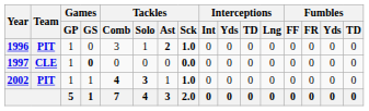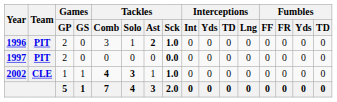 <table class="wikitable" style="text-align:center">
 <tr>
 <th rowspan="2">Year</th>
 <th rowspan="2">Team</th>
 <th colspan="2">Games</th>
 <th colspan="4">Tackles</th>
 <th colspan="4">Interceptions</th>
 <th colspan="4">Fumbles</th>
 </tr>
 <tr>
 <th>GP</th>
 <th>GS</th>
 <th>Comb</th>
 <th>Solo</th>
 <th>Ast</th>
 <th>Sck</th>
 <th>Int</th>
 <th>Yds</th>
 <th>TD</th>
 <th>Lng</th>
 <th>FF</th>
 <th>FR</th>
 <th>Yds</th>
 <th>TD</th>
 </tr>
 <tr>
 <th><a href='#'>1996</a></th>
 <th><a href='#'>PIT</a></th>
-<td>1</td>
+<td>2</td>
 <td>0</td>
 <td>3</td>
 <td>1</td>
 <td><strong>2</strong></td>
 <td><strong>1.0</strong></td>
 <td>0</td>
 <td>0</td>
 <td>0</td>
 <td>0</td>
 <td>0</td>
 <td>0</td>
 <td>0</td>
 <td>0</td>
 </tr>
 <tr>
 <th><a href='#'>1997</a></th>
-<th><a href='#'>CLE</a></th>
-<td>1</td>
-<td><strong>0</strong></td>
+<th><a href='#'>PIT</a></th>
+<td>2</td>
+<td>0</td>
 <td>0</td>
 <td>0</td>
 <td>0</td>
 <td><strong>0.0</strong></td>
 <td>0</td>
 <td>0</td>
 <td>0</td>
 <td>0</td>
 <td>0</td>
 <td>0</td>
 <td>0</td>
 <td>0</td>
 </tr>
 <tr>
 <th><a href='#'>2002</a></th>
-<th><a href='#'>PIT</a></th>
+<th><a href='#'>CLE</a></th>
 <td>1</td>
 <td>1</td>
 <td><strong>4</strong></td>
 <td><strong>3</strong></td>
 <td>1</td>
 <td><strong>1.0</strong></td>
 <td>0</td>
 <td>0</td>
 <td>0</td>
 <td>0</td>
 <td>0</td>
 <td>0</td>
 <td>0</td>
 <td>0</td>
 </tr>
 <tr>
 <th colspan="2"></th>
 <th>5</th>
 <th>1</th>
 <th>7</th>
 <th>4</th>
 <th>3</th>
 <th>2.0</th>
 <th>0</th>
 <th>0</th>
 <th>0</th>
 <th>0</th>
 <th>0</th>
 <th>0</th>
 <th>0</th>
 <th>0</th>
 </tr>
 </table>
